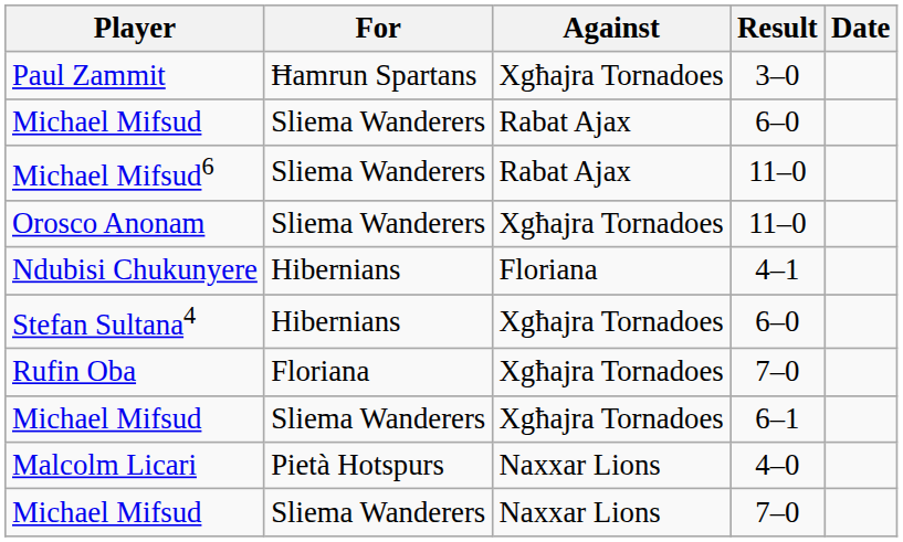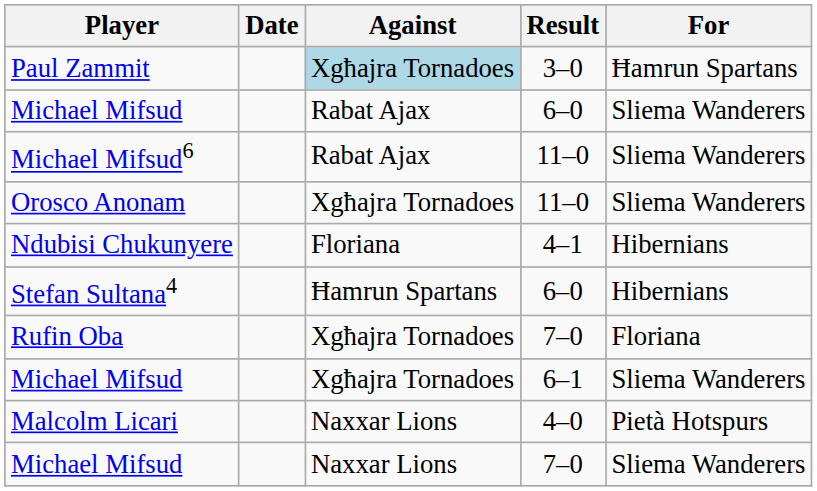 <table class="wikitable">
 <tr>
 <th>Player</th>
-<th>For</th>
+<th>Date</th>
 <th>Against</th>
 <th>Result</th>
-<th>Date</th>
+<th>For</th>
 </tr>
 <tr>
 <td> <a href='#'>Paul Zammit</a></td>
+<td></td>
+<td style="background: lightblue;">Xgħajra Tornadoes</td>
+<td align="center">3–0</td>
 <td>Ħamrun Spartans</td>
-<td>Xgħajra Tornadoes</td>
-<td align="center">3–0</td>
-<td></td>
 </tr>
 <tr>
 <td> <a href='#'>Michael Mifsud</a></td>
-<td>Sliema Wanderers</td>
+<td></td>
 <td>Rabat Ajax</td>
 <td align="center">6–0</td>
-<td></td>
+<td>Sliema Wanderers</td>
 </tr>
 <tr>
 <td> <a href='#'>Michael Mifsud</a><sup>6</sup></td>
-<td>Sliema Wanderers</td>
+<td></td>
 <td>Rabat Ajax</td>
 <td align="center">11–0</td>
-<td></td>
+<td>Sliema Wanderers</td>
 </tr>
 <tr>
 <td> <a href='#'>Orosco Anonam</a></td>
-<td>Sliema Wanderers</td>
+<td></td>
 <td>Xgħajra Tornadoes</td>
 <td align="center">11–0</td>
-<td></td>
+<td>Sliema Wanderers</td>
 </tr>
 <tr>
 <td> <a href='#'>Ndubisi Chukunyere</a></td>
-<td>Hibernians</td>
+<td></td>
 <td>Floriana</td>
 <td align="center">4–1</td>
-<td></td>
+<td>Hibernians</td>
 </tr>
 <tr>
 <td> <a href='#'>Stefan Sultana</a><sup>4</sup></td>
+<td></td>
+<td>Ħamrun Spartans</td>
+<td align="center">6–0</td>
 <td>Hibernians</td>
-<td>Xgħajra Tornadoes</td>
-<td align="center">6–0</td>
-<td></td>
 </tr>
 <tr>
 <td> <a href='#'>Rufin Oba</a></td>
-<td>Floriana</td>
+<td></td>
 <td>Xgħajra Tornadoes</td>
 <td align="center">7–0</td>
-<td></td>
+<td>Floriana</td>
 </tr>
 <tr>
 <td> <a href='#'>Michael Mifsud</a></td>
-<td>Sliema Wanderers</td>
+<td></td>
 <td>Xgħajra Tornadoes</td>
 <td align="center">6–1</td>
-<td></td>
+<td>Sliema Wanderers</td>
 </tr>
 <tr>
 <td> <a href='#'>Malcolm Licari</a></td>
-<td>Pietà Hotspurs</td>
+<td></td>
 <td>Naxxar Lions</td>
 <td align="center">4–0</td>
-<td></td>
+<td>Pietà Hotspurs</td>
 </tr>
 <tr>
 <td> <a href='#'>Michael Mifsud</a></td>
-<td>Sliema Wanderers</td>
+<td></td>
 <td>Naxxar Lions</td>
 <td align="center">7–0</td>
-<td></td>
+<td>Sliema Wanderers</td>
 </tr>
 </table>
